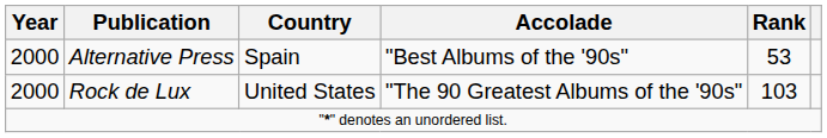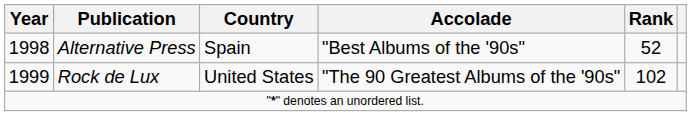 <table class="wikitable sortable" style="margin:0em 1em 1em 0pt">
 <tr>
 <th>Year</th>
 <th>Publication</th>
 <th>Country</th>
 <th>Accolade</th>
 <th>Rank</th>
 <th class=unsortable></th>
 </tr>
 <tr>
-<td align=center>2000</td>
+<td align=center>1998</td>
 <td><em>Alternative Press</em></td>
 <td>Spain</td>
 <td>"Best Albums of the '90s"</td>
-<td align=center>53</td>
+<td align=center>52</td>
 <td></td>
 </tr>
 <tr>
-<td align=center>2000</td>
+<td align=center>1999</td>
 <td><em>Rock de Lux</em></td>
 <td>United States</td>
 <td>"The 90 Greatest Albums of the '90s"</td>
-<td align=center>103</td>
+<td align=center>102</td>
 <td></td>
 </tr>
 <tr class="sortbottom">
 <td colspan=6 style=font-size:8pt; align=center>"<strong>*</strong>" denotes an unordered list.</td>
 </tr>
 </table>
